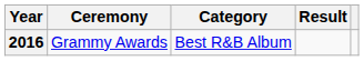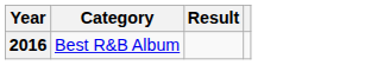 <table class="wikitable plainrowheaders" style="border:none; margin:0;">
 <tr>
 <th scope="col">Year</th>
-<th scope="col">Ceremony</th>
 <th scope="col">Category</th>
 <th scope="col">Result</th>
 <th scope="col" class="unsortable"></th>
 </tr>
 <tr>
 <th scope="row">2016</th>
-<td><a href='#'>Grammy Awards</a></td>
 <td><a href='#'>Best R&B Album</a></td>
 <td></td>
 <td></td>
 </tr>
 </table>
